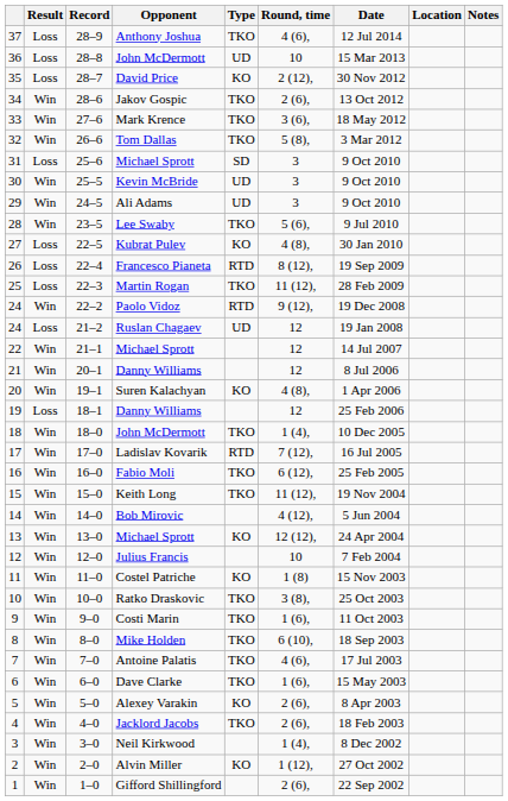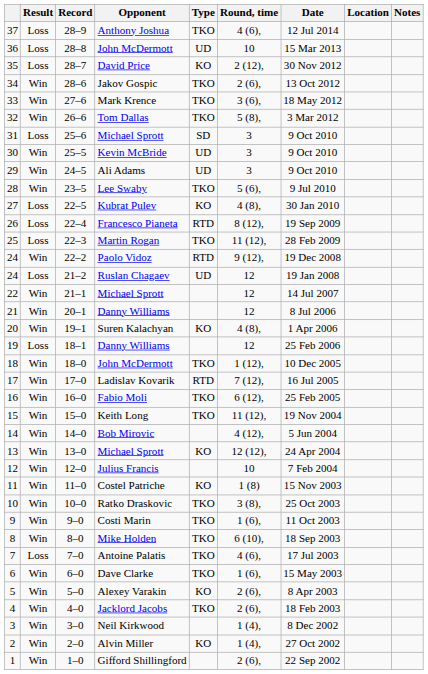 <table class="wikitable" style="text-align:center">
 <tr>
 <th></th>
 <th>Result</th>
 <th>Record</th>
 <th>Opponent</th>
 <th>Type</th>
 <th>Round, time</th>
 <th>Date</th>
 <th>Location</th>
 <th>Notes</th>
 </tr>
 <tr>
 <td>37</td>
 <td>Loss</td>
 <td>28–9</td>
 <td style="text-align:left;"><a href='#'>Anthony Joshua</a></td>
 <td>TKO</td>
 <td>4 (6), </td>
 <td>12 Jul 2014</td>
 <td style="text-align:left;"></td>
 <td></td>
 </tr>
 <tr>
 <td>36</td>
 <td>Loss</td>
 <td>28–8</td>
 <td style="text-align:left;"><a href='#'>John McDermott</a></td>
 <td>UD</td>
 <td>10</td>
 <td>15 Mar 2013</td>
 <td style="text-align:left;"></td>
 <td style="text-align:left;"></td>
 </tr>
 <tr>
 <td>35</td>
 <td>Loss</td>
 <td>28–7</td>
 <td style="text-align:left;"><a href='#'>David Price</a></td>
 <td>KO</td>
 <td>2 (12), </td>
 <td>30 Nov 2012</td>
 <td style="text-align:left;"></td>
 <td style="text-align:left;"></td>
 </tr>
 <tr>
 <td>34</td>
 <td>Win</td>
 <td>28–6</td>
 <td style="text-align:left;">Jakov Gospic</td>
 <td>TKO</td>
 <td>2 (6), </td>
 <td>13 Oct 2012</td>
 <td style="text-align:left;"></td>
 <td></td>
 </tr>
 <tr>
 <td>33</td>
 <td>Win</td>
 <td>27–6</td>
 <td style="text-align:left;">Mark Krence</td>
 <td>TKO</td>
 <td>3 (6), </td>
 <td>18 May 2012</td>
 <td style="text-align:left;"></td>
 <td></td>
 </tr>
 <tr>
 <td>32</td>
 <td>Win</td>
 <td>26–6</td>
 <td style="text-align:left;"><a href='#'>Tom Dallas</a></td>
 <td>TKO</td>
 <td>5 (8), </td>
 <td>3 Mar 2012</td>
 <td style="text-align:left;"></td>
 <td></td>
 </tr>
 <tr>
 <td>31</td>
 <td>Loss</td>
 <td>25–6</td>
 <td style="text-align:left;"><a href='#'>Michael Sprott</a></td>
 <td>SD</td>
 <td>3</td>
 <td>9 Oct 2010</td>
 <td style="text-align:left;"></td>
 <td style="text-align:left;"></td>
 </tr>
 <tr>
 <td>30</td>
 <td>Win</td>
 <td>25–5</td>
 <td style="text-align:left;"><a href='#'>Kevin McBride</a></td>
 <td>UD</td>
 <td>3</td>
 <td>9 Oct 2010</td>
 <td style="text-align:left;"></td>
 <td style="text-align:left;"></td>
 </tr>
 <tr>
 <td>29</td>
 <td>Win</td>
 <td>24–5</td>
 <td style="text-align:left;">Ali Adams</td>
 <td>UD</td>
 <td>3</td>
 <td>9 Oct 2010</td>
 <td style="text-align:left;"></td>
 <td style="text-align:left;"></td>
 </tr>
 <tr>
 <td>28</td>
 <td>Win</td>
 <td>23–5</td>
 <td style="text-align:left;"><a href='#'>Lee Swaby</a></td>
 <td>TKO</td>
 <td>5 (6), </td>
 <td>9 Jul 2010</td>
 <td style="text-align:left;"></td>
 <td></td>
 </tr>
 <tr>
 <td>27</td>
 <td>Loss</td>
 <td>22–5</td>
 <td style="text-align:left;"><a href='#'>Kubrat Pulev</a></td>
 <td>KO</td>
 <td>4 (8), </td>
 <td>30 Jan 2010</td>
 <td style="text-align:left;"></td>
 <td></td>
 </tr>
 <tr>
 <td>26</td>
 <td>Loss</td>
 <td>22–4</td>
 <td style="text-align:left;"><a href='#'>Francesco Pianeta</a></td>
 <td>RTD</td>
 <td>8 (12), </td>
 <td>19 Sep 2009</td>
 <td style="text-align:left;"></td>
 <td style="text-align:left;"></td>
 </tr>
 <tr>
 <td>25</td>
 <td>Loss</td>
 <td>22–3</td>
 <td style="text-align:left;"><a href='#'>Martin Rogan</a></td>
 <td>TKO</td>
 <td>11 (12), </td>
 <td>28 Feb 2009</td>
 <td style="text-align:left;"></td>
 <td style="text-align:left;"></td>
 </tr>
 <tr>
 <td>24</td>
 <td>Win</td>
 <td>22–2</td>
 <td style="text-align:left;"><a href='#'>Paolo Vidoz</a></td>
 <td>RTD</td>
 <td>9 (12), </td>
 <td>19 Dec 2008</td>
 <td style="text-align:left;"></td>
 <td style="text-align:left;"></td>
 </tr>
 <tr>
 <td>24</td>
 <td>Loss</td>
 <td>21–2</td>
 <td style="text-align:left;"><a href='#'>Ruslan Chagaev</a></td>
 <td>UD</td>
 <td>12</td>
 <td>19 Jan 2008</td>
 <td style="text-align:left;"></td>
 <td style="text-align:left;"></td>
 </tr>
 <tr>
 <td>22</td>
 <td>Win</td>
 <td>21–1</td>
 <td style="text-align:left;"><a href='#'>Michael Sprott</a></td>
 <td></td>
 <td>12</td>
 <td>14 Jul 2007</td>
 <td style="text-align:left;"></td>
 <td style="text-align:left;"></td>
 </tr>
 <tr>
 <td>21</td>
 <td>Win</td>
 <td>20–1</td>
 <td style="text-align:left;"><a href='#'>Danny Williams</a></td>
 <td></td>
 <td>12</td>
 <td>8 Jul 2006</td>
 <td style="text-align:left;"></td>
 <td style="text-align:left;"></td>
 </tr>
 <tr>
 <td>20</td>
 <td>Win</td>
 <td>19–1</td>
 <td style="text-align:left;">Suren Kalachyan</td>
 <td>KO</td>
 <td>4 (8), </td>
 <td>1 Apr 2006</td>
 <td style="text-align:left;"></td>
 <td></td>
 </tr>
 <tr>
 <td>19</td>
 <td>Loss</td>
 <td>18–1</td>
 <td style="text-align:left;"><a href='#'>Danny Williams</a></td>
 <td></td>
 <td>12</td>
 <td>25 Feb 2006</td>
 <td style="text-align:left;"></td>
 <td style="text-align:left;"></td>
 </tr>
 <tr>
 <td>18</td>
 <td>Win</td>
 <td>18–0</td>
 <td style="text-align:left;"><a href='#'>John McDermott</a></td>
 <td>TKO</td>
-<td>1 (4), </td>
+<td>1 (12), </td>
 <td>10 Dec 2005</td>
 <td style="text-align:left;"></td>
 <td style="text-align:left;"></td>
 </tr>
 <tr>
 <td>17</td>
 <td>Win</td>
 <td>17–0</td>
 <td style="text-align:left;">Ladislav Kovarik</td>
 <td>RTD</td>
 <td>7 (12), </td>
 <td>16 Jul 2005</td>
 <td style="text-align:left;"></td>
 <td style="text-align:left;"></td>
 </tr>
 <tr>
 <td>16</td>
 <td>Win</td>
 <td>16–0</td>
 <td style="text-align:left;"><a href='#'>Fabio Moli</a></td>
 <td>TKO</td>
 <td>6 (12), </td>
 <td>25 Feb 2005</td>
 <td style="text-align:left;"></td>
 <td style="text-align:left;"></td>
 </tr>
 <tr>
 <td>15</td>
 <td>Win</td>
 <td>15–0</td>
 <td style="text-align:left;">Keith Long</td>
 <td>TKO</td>
 <td>11 (12), </td>
 <td>19 Nov 2004</td>
 <td style="text-align:left;"></td>
 <td style="text-align:left;"></td>
 </tr>
 <tr>
 <td>14</td>
 <td>Win</td>
 <td>14–0</td>
 <td style="text-align:left;"><a href='#'>Bob Mirovic</a></td>
 <td></td>
 <td>4 (12), </td>
 <td>5 Jun 2004</td>
 <td style="text-align:left;"></td>
 <td style="text-align:left;"></td>
 </tr>
 <tr>
 <td>13</td>
 <td>Win</td>
 <td>13–0</td>
 <td style="text-align:left;"><a href='#'>Michael Sprott</a></td>
 <td>KO</td>
 <td>12 (12), </td>
 <td>24 Apr 2004</td>
 <td style="text-align:left;"></td>
 <td style="text-align:left;"></td>
 </tr>
 <tr>
 <td>12</td>
 <td>Win</td>
 <td>12–0</td>
 <td style="text-align:left;"><a href='#'>Julius Francis</a></td>
 <td></td>
 <td>10</td>
 <td>7 Feb 2004</td>
 <td style="text-align:left;"></td>
 <td style="text-align:left;"></td>
 </tr>
 <tr>
 <td>11</td>
 <td>Win</td>
 <td>11–0</td>
 <td style="text-align:left;">Costel Patriche</td>
 <td>KO</td>
 <td>1 (8)</td>
 <td>15 Nov 2003</td>
 <td style="text-align:left;"></td>
 <td></td>
 </tr>
 <tr>
 <td>10</td>
 <td>Win</td>
 <td>10–0</td>
 <td style="text-align:left;">Ratko Draskovic</td>
 <td>TKO</td>
 <td>3 (8), </td>
 <td>25 Oct 2003</td>
 <td style="text-align:left;"></td>
 <td></td>
 </tr>
 <tr>
 <td>9</td>
 <td>Win</td>
 <td>9–0</td>
 <td style="text-align:left;">Costi Marin</td>
 <td>TKO</td>
 <td>1 (6), </td>
 <td>11 Oct 2003</td>
 <td style="text-align:left;"></td>
 <td></td>
 </tr>
 <tr>
 <td>8</td>
 <td>Win</td>
 <td>8–0</td>
 <td style="text-align:left;"><a href='#'>Mike Holden</a></td>
 <td>TKO</td>
 <td>6 (10), </td>
 <td>18 Sep 2003</td>
 <td style="text-align:left;"></td>
 <td style="text-align:left;"></td>
 </tr>
 <tr>
 <td>7</td>
-<td>Win</td>
+<td>Loss</td>
 <td>7–0</td>
 <td style="text-align:left;">Antoine Palatis</td>
 <td>TKO</td>
 <td>4 (6), </td>
 <td>17 Jul 2003</td>
 <td style="text-align:left;"></td>
 <td></td>
 </tr>
 <tr>
 <td>6</td>
 <td>Win</td>
 <td>6–0</td>
 <td style="text-align:left;">Dave Clarke</td>
 <td>TKO</td>
 <td>1 (6), </td>
 <td>15 May 2003</td>
 <td style="text-align:left;"></td>
 <td></td>
 </tr>
 <tr>
 <td>5</td>
 <td>Win</td>
 <td>5–0</td>
 <td style="text-align:left;">Alexey Varakin</td>
 <td>KO</td>
 <td>2 (6), </td>
 <td>8 Apr 2003</td>
 <td style="text-align:left;"></td>
 <td></td>
 </tr>
 <tr>
 <td>4</td>
 <td>Win</td>
 <td>4–0</td>
 <td style="text-align:left;"><a href='#'>Jacklord Jacobs</a></td>
 <td>TKO</td>
 <td>2 (6), </td>
 <td>18 Feb 2003</td>
 <td style="text-align:left;"></td>
 <td></td>
 </tr>
 <tr>
 <td>3</td>
 <td>Win</td>
 <td>3–0</td>
 <td style="text-align:left;">Neil Kirkwood</td>
 <td></td>
 <td>1 (4), </td>
 <td>8 Dec 2002</td>
 <td style="text-align:left;"></td>
 <td></td>
 </tr>
 <tr>
 <td>2</td>
 <td>Win</td>
 <td>2–0</td>
 <td style="text-align:left;">Alvin Miller</td>
 <td>KO</td>
-<td>1 (12), </td>
+<td>1 (4), </td>
 <td>27 Oct 2002</td>
 <td style="text-align:left;"></td>
 <td></td>
 </tr>
 <tr>
 <td>1</td>
 <td>Win</td>
 <td>1–0</td>
 <td style="text-align:left;">Gifford Shillingford</td>
 <td></td>
 <td>2 (6), </td>
 <td>22 Sep 2002</td>
 <td style="text-align:left;"></td>
 <td></td>
 </tr>
 </table>
